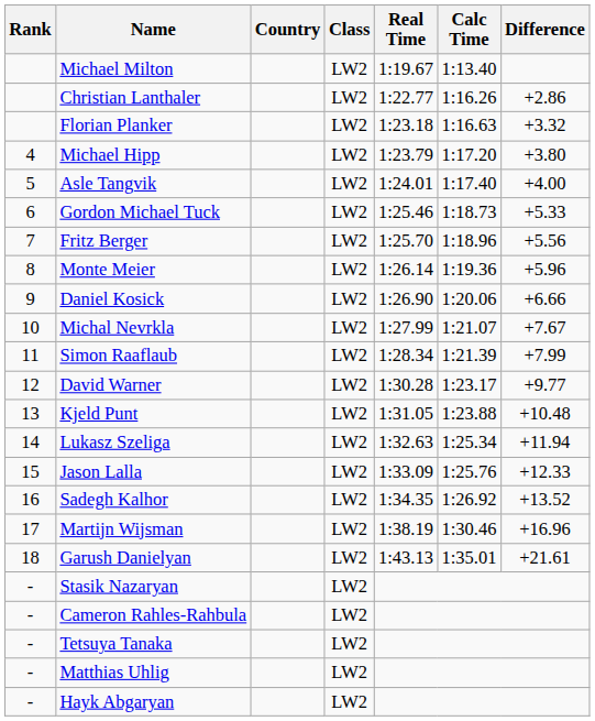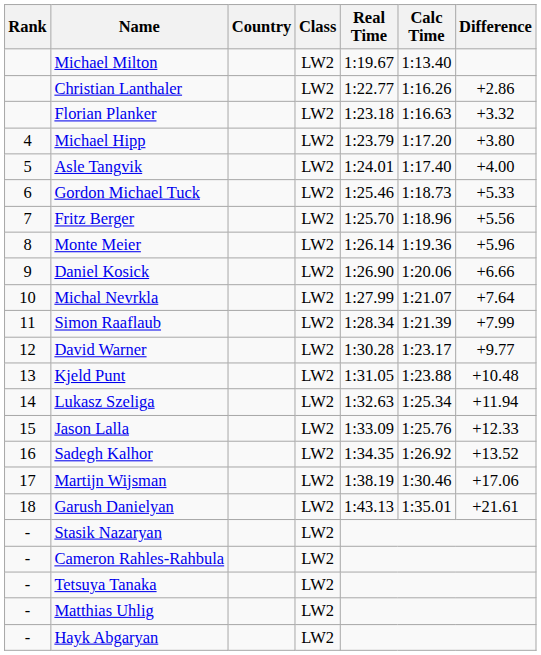 <table class="wikitable sortable" style="text-align:center">
 <tr>
 <th>Rank</th>
 <th>Name</th>
 <th>Country</th>
 <th>Class</th>
 <th>Real<br>Time</th>
 <th>Calc<br>Time</th>
 <th Class="unsortable">Difference</th>
 </tr>
 <tr>
 <td></td>
 <td align=left><a href='#'>Michael Milton</a></td>
 <td align=left></td>
 <td>LW2</td>
 <td>1:19.67</td>
 <td>1:13.40</td>
 </tr>
 <tr>
 <td></td>
 <td align=left><a href='#'>Christian Lanthaler</a></td>
 <td align=left></td>
 <td>LW2</td>
 <td>1:22.77</td>
 <td>1:16.26</td>
 <td>+2.86</td>
 </tr>
 <tr>
 <td></td>
 <td align=left><a href='#'>Florian Planker</a></td>
 <td align=left></td>
 <td>LW2</td>
 <td>1:23.18</td>
 <td>1:16.63</td>
 <td>+3.32</td>
 </tr>
 <tr>
 <td>4</td>
 <td align=left><a href='#'>Michael Hipp</a></td>
 <td align=left></td>
 <td>LW2</td>
 <td>1:23.79</td>
 <td>1:17.20</td>
 <td>+3.80</td>
 </tr>
 <tr>
 <td>5</td>
 <td align=left><a href='#'>Asle Tangvik</a></td>
 <td align=left></td>
 <td>LW2</td>
 <td>1:24.01</td>
 <td>1:17.40</td>
 <td>+4.00</td>
 </tr>
 <tr>
 <td>6</td>
 <td align=left><a href='#'>Gordon Michael Tuck</a></td>
 <td align=left></td>
 <td>LW2</td>
 <td>1:25.46</td>
 <td>1:18.73</td>
 <td>+5.33</td>
 </tr>
 <tr>
 <td>7</td>
 <td align=left><a href='#'>Fritz Berger</a></td>
 <td align=left></td>
 <td>LW2</td>
 <td>1:25.70</td>
 <td>1:18.96</td>
 <td>+5.56</td>
 </tr>
 <tr>
 <td>8</td>
 <td align=left><a href='#'>Monte Meier</a></td>
 <td align=left></td>
 <td>LW2</td>
 <td>1:26.14</td>
 <td>1:19.36</td>
 <td>+5.96</td>
 </tr>
 <tr>
 <td>9</td>
 <td align=left><a href='#'>Daniel Kosick</a></td>
 <td align=left></td>
 <td>LW2</td>
 <td>1:26.90</td>
 <td>1:20.06</td>
 <td>+6.66</td>
 </tr>
 <tr>
 <td>10</td>
 <td align=left><a href='#'>Michal Nevrkla</a></td>
 <td align=left></td>
 <td>LW2</td>
 <td>1:27.99</td>
 <td>1:21.07</td>
-<td>+7.67</td>
+<td>+7.64</td>
 </tr>
 <tr>
 <td>11</td>
 <td align=left><a href='#'>Simon Raaflaub</a></td>
 <td align=left></td>
 <td>LW2</td>
 <td>1:28.34</td>
 <td>1:21.39</td>
 <td>+7.99</td>
 </tr>
 <tr>
 <td>12</td>
 <td align=left><a href='#'>David Warner</a></td>
 <td align=left></td>
 <td>LW2</td>
 <td>1:30.28</td>
 <td>1:23.17</td>
 <td>+9.77</td>
 </tr>
 <tr>
 <td>13</td>
 <td align=left><a href='#'>Kjeld Punt</a></td>
 <td align=left></td>
 <td>LW2</td>
 <td>1:31.05</td>
 <td>1:23.88</td>
 <td>+10.48</td>
 </tr>
 <tr>
 <td>14</td>
 <td align=left><a href='#'>Lukasz Szeliga</a></td>
 <td align=left></td>
 <td>LW2</td>
 <td>1:32.63</td>
 <td>1:25.34</td>
 <td>+11.94</td>
 </tr>
 <tr>
 <td>15</td>
 <td align=left><a href='#'>Jason Lalla</a></td>
 <td align=left></td>
 <td>LW2</td>
 <td>1:33.09</td>
 <td>1:25.76</td>
 <td>+12.33</td>
 </tr>
 <tr>
 <td>16</td>
 <td align=left><a href='#'>Sadegh Kalhor</a></td>
 <td align=left></td>
 <td>LW2</td>
 <td>1:34.35</td>
 <td>1:26.92</td>
 <td>+13.52</td>
 </tr>
 <tr>
 <td>17</td>
 <td align=left><a href='#'>Martijn Wijsman</a></td>
 <td align=left></td>
 <td>LW2</td>
 <td>1:38.19</td>
 <td>1:30.46</td>
-<td>+16.96</td>
+<td>+17.06</td>
 </tr>
 <tr>
 <td>18</td>
 <td align=left><a href='#'>Garush Danielyan</a></td>
 <td align=left></td>
 <td>LW2</td>
 <td>1:43.13</td>
 <td>1:35.01</td>
 <td>+21.61</td>
 </tr>
 <tr>
 <td>-</td>
 <td align=left><a href='#'>Stasik Nazaryan</a></td>
 <td align=left></td>
 <td>LW2</td>
 <td colspan=3></td>
 </tr>
 <tr>
 <td>-</td>
 <td align=left><a href='#'>Cameron Rahles-Rahbula</a></td>
 <td align=left></td>
 <td>LW2</td>
 <td colspan=3></td>
 </tr>
 <tr>
 <td>-</td>
 <td align=left><a href='#'>Tetsuya Tanaka</a></td>
 <td align=left></td>
 <td>LW2</td>
 <td colspan=3></td>
 </tr>
 <tr>
 <td>-</td>
 <td align=left><a href='#'>Matthias Uhlig</a></td>
 <td align=left></td>
 <td>LW2</td>
 <td colspan=3></td>
 </tr>
 <tr>
 <td>-</td>
 <td align=left><a href='#'>Hayk Abgaryan</a></td>
 <td align=left></td>
 <td>LW2</td>
 <td colspan=3></td>
 </tr>
 </table>
